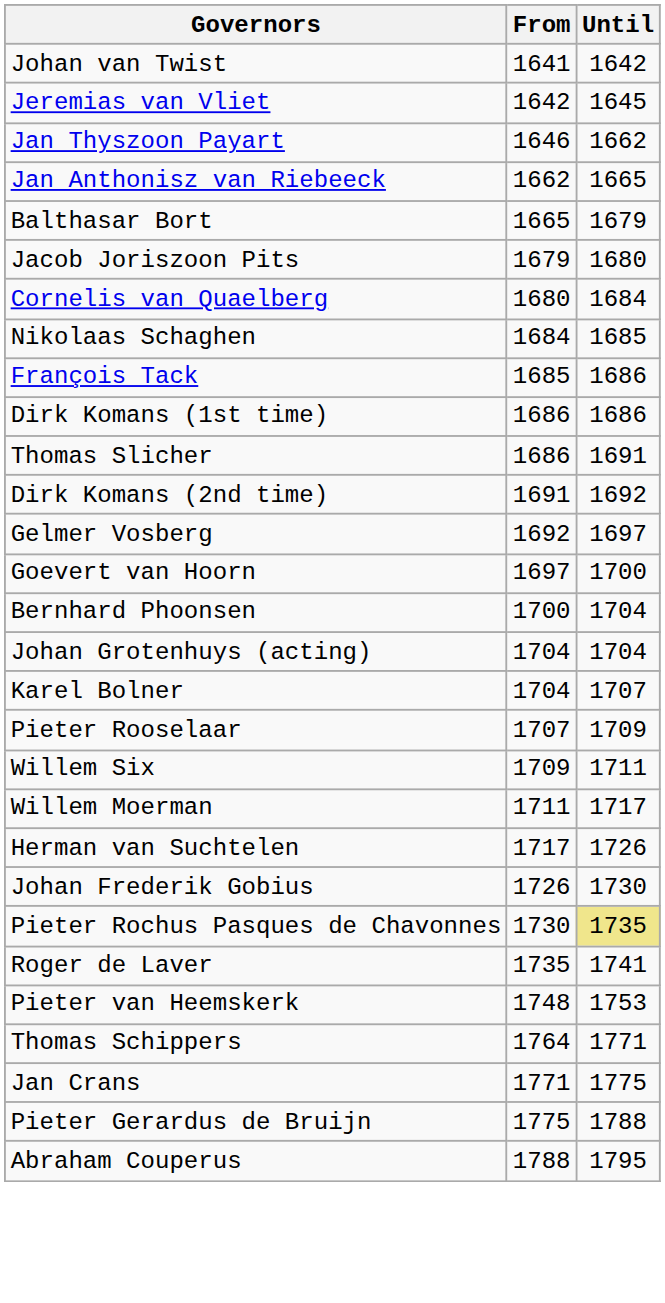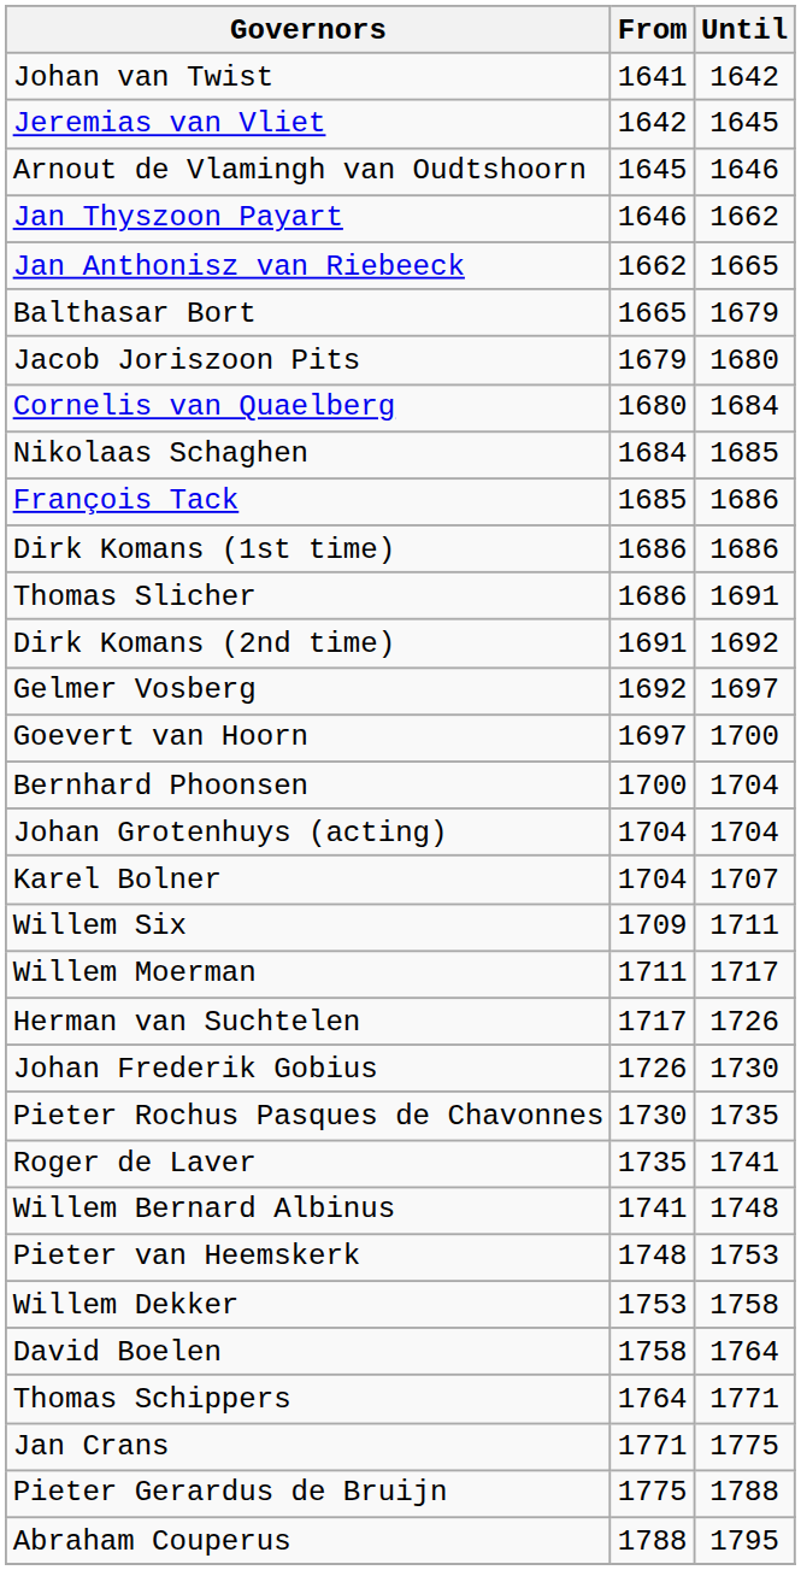 <table class="wikitable">
 <tr>
 <th>Governors</th>
 <th>From</th>
 <th>Until</th>
 </tr>
 <tr>
 <td align="left">Johan van Twist</td>
 <td align="center">1641</td>
 <td align="center">1642</td>
 </tr>
 <tr>
 <td align="left"><a href='#'>Jeremias van Vliet</a></td>
 <td align="center">1642</td>
 <td align="center">1645</td>
+</tr>
+<tr>
+<td align="left">Arnout de Vlamingh van Oudtshoorn</td>
+<td align="center">1645</td>
+<td align="center">1646</td>
 </tr>
 <tr>
 <td align="left"><a href='#'>Jan Thyszoon Payart</a></td>
 <td align="center">1646</td>
 <td align="center">1662</td>
 </tr>
 <tr>
 <td align="left"><a href='#'>Jan Anthonisz van Riebeeck</a></td>
 <td align="center">1662</td>
 <td align="center">1665</td>
 </tr>
 <tr>
 <td align="left">Balthasar Bort</td>
 <td align="center">1665</td>
 <td align="center">1679</td>
 </tr>
 <tr>
 <td align="left">Jacob Joriszoon Pits</td>
 <td align="center">1679</td>
 <td align="center">1680</td>
 </tr>
 <tr>
 <td align="left"><a href='#'>Cornelis van Quaelberg</a></td>
 <td align="center">1680</td>
 <td align="center">1684</td>
 </tr>
 <tr>
 <td align="left">Nikolaas Schaghen</td>
 <td align="center">1684</td>
 <td align="center">1685</td>
 </tr>
 <tr>
 <td align="left"><a href='#'>François Tack</a></td>
 <td align="center">1685</td>
 <td align="center">1686</td>
 </tr>
 <tr>
 <td align="left">Dirk Komans (1st time)</td>
 <td align="center">1686</td>
 <td align="center">1686</td>
 </tr>
 <tr>
 <td align="left">Thomas Slicher</td>
 <td align="center">1686</td>
 <td align="center">1691</td>
 </tr>
 <tr>
 <td align="left">Dirk Komans (2nd time)</td>
 <td align="center">1691</td>
 <td align="center">1692</td>
 </tr>
 <tr>
 <td align="left">Gelmer Vosberg</td>
 <td align="center">1692</td>
 <td align="center">1697</td>
 </tr>
 <tr>
 <td align="left">Goevert van Hoorn</td>
 <td align="center">1697</td>
 <td align="center">1700</td>
 </tr>
 <tr>
 <td align="left">Bernhard Phoonsen</td>
 <td align="center">1700</td>
 <td align="center">1704</td>
 </tr>
 <tr>
 <td align="left">Johan Grotenhuys (acting)</td>
 <td align="center">1704</td>
 <td align="center">1704</td>
 </tr>
 <tr>
 <td align="left">Karel Bolner</td>
 <td align="center">1704</td>
 <td align="center">1707</td>
 </tr>
 <tr>
-<td align="left">Pieter Rooselaar</td>
-<td align="center">1707</td>
-<td align="center">1709</td>
-</tr>
-<tr>
 <td align="left">Willem Six</td>
 <td align="center">1709</td>
 <td align="center">1711</td>
 </tr>
 <tr>
 <td align="left">Willem Moerman</td>
 <td align="center">1711</td>
 <td align="center">1717</td>
 </tr>
 <tr>
 <td align="left">Herman van Suchtelen</td>
 <td align="center">1717</td>
 <td align="center">1726</td>
 </tr>
 <tr>
 <td align="left">Johan Frederik Gobius</td>
 <td align="center">1726</td>
 <td align="center">1730</td>
 </tr>
 <tr>
 <td align="left">Pieter Rochus Pasques de Chavonnes</td>
 <td align="center">1730</td>
-<td align="center" style="background: khaki;">1735</td>
+<td align="center">1735</td>
 </tr>
 <tr>
 <td align="left">Roger de Laver</td>
 <td align="center">1735</td>
 <td align="center">1741</td>
 </tr>
 <tr>
+<td align="left">Willem Bernard Albinus</td>
+<td align="center">1741</td>
+<td align="center">1748</td>
+</tr>
+<tr>
 <td align="left">Pieter van Heemskerk</td>
 <td align="center">1748</td>
 <td align="center">1753</td>
+</tr>
+<tr>
+<td align="left">Willem Dekker</td>
+<td align="center">1753</td>
+<td align="center">1758</td>
+</tr>
+<tr>
+<td align="left">David Boelen</td>
+<td align="center">1758</td>
+<td align="center">1764</td>
 </tr>
 <tr>
 <td align="left">Thomas Schippers</td>
 <td align="center">1764</td>
 <td align="center">1771</td>
 </tr>
 <tr>
 <td align="left">Jan Crans</td>
 <td align="center">1771</td>
 <td align="center">1775</td>
 </tr>
 <tr>
 <td align="left">Pieter Gerardus de Bruijn</td>
 <td align="center">1775</td>
 <td align="center">1788</td>
 </tr>
 <tr>
 <td align="left">Abraham Couperus</td>
 <td align="center">1788</td>
 <td align="center">1795</td>
 </tr>
 <tr>
 </tr>
 </table>
